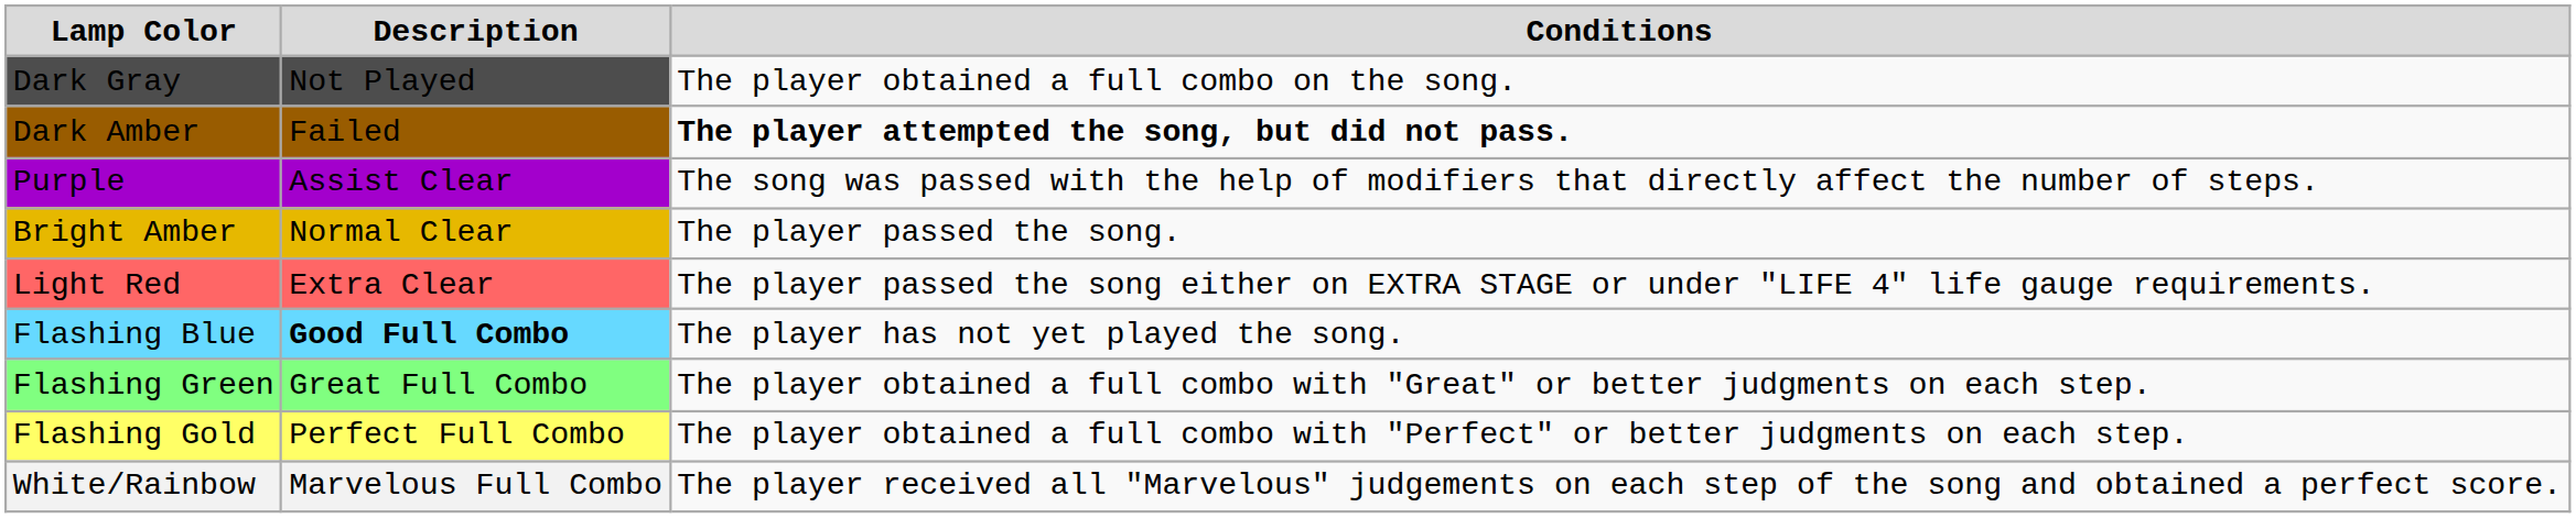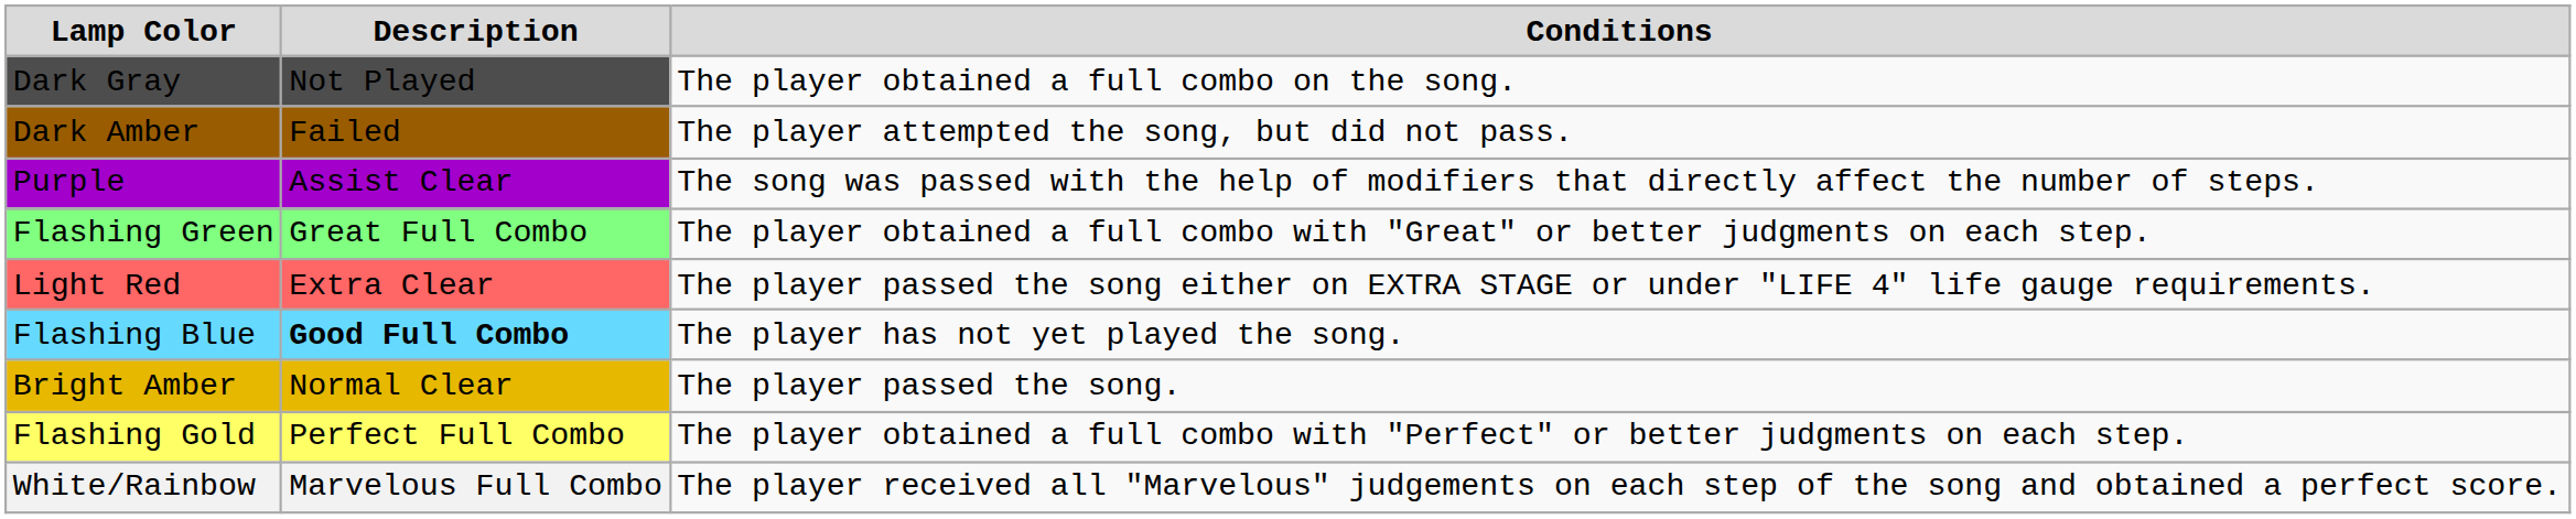 <table class="wikitable">
 <tr>
 <th style="background:#dadada;">Lamp Color</th>
 <th style="background:#dadada;">Description</th>
 <th style="background:#dadada;">Conditions</th>
 </tr>
 <tr>
 <td style="background:#4d4d4d;"><span>Dark Gray</span></td>
 <td style="background:#4d4d4d;"><span>Not Played</span></td>
 <td>The player obtained a full combo on the song.</td>
 </tr>
 <tr>
 <td style="background:#995c00;"><span>Dark Amber</span></td>
 <td style="background:#995c00;"><span>Failed</span></td>
-<td><strong>The player attempted the song, but did not pass.</strong></td>
+<td>The player attempted the song, but did not pass.</td>
 </tr>
 <tr>
 <td style="background:#a300cc;"><span>Purple</span></td>
 <td style="background:#a300cc;"><span>Assist Clear</span></td>
 <td>The song was passed with the help of modifiers that directly affect the number of steps.</td>
 </tr>
 <tr>
-<td style="background:#e6b800;">Bright Amber</td>
-<td style="background:#e6b800;">Normal Clear</td>
-<td>The player passed the song.</td>
+<td style="background:#80ff80;">Flashing Green</td>
+<td style="background:#80ff80;">Great Full Combo</td>
+<td>The player obtained a full combo with "Great" or better judgments on each step.</td>
 </tr>
 <tr>
 <td style="background:#ff6666;">Light Red</td>
 <td style="background:#ff6666;">Extra Clear</td>
 <td>The player passed the song either on EXTRA STAGE or under "LIFE 4" life gauge requirements.</td>
 </tr>
 <tr>
 <td style="background:#66d9ff;">Flashing Blue</td>
 <td style="background:#66d9ff;"><strong>Good Full Combo</strong></td>
 <td>The player has not yet played the song.</td>
 </tr>
 <tr>
-<td style="background:#80ff80;">Flashing Green</td>
-<td style="background:#80ff80;">Great Full Combo</td>
-<td>The player obtained a full combo with "Great" or better judgments on each step.</td>
+<td style="background:#e6b800;">Bright Amber</td>
+<td style="background:#e6b800;">Normal Clear</td>
+<td>The player passed the song.</td>
 </tr>
 <tr>
 <td style="background:#ffff66;">Flashing Gold</td>
 <td style="background:#ffff66;">Perfect Full Combo</td>
 <td>The player obtained a full combo with "Perfect" or better judgments on each step.</td>
 </tr>
 <tr>
 <td style="background:#f2f2f2;">White/Rainbow</td>
 <td style="background:#f2f2f2;">Marvelous Full Combo</td>
 <td>The player received all "Marvelous" judgements on each step of the song and obtained a perfect score.</td>
 </tr>
 </table>
